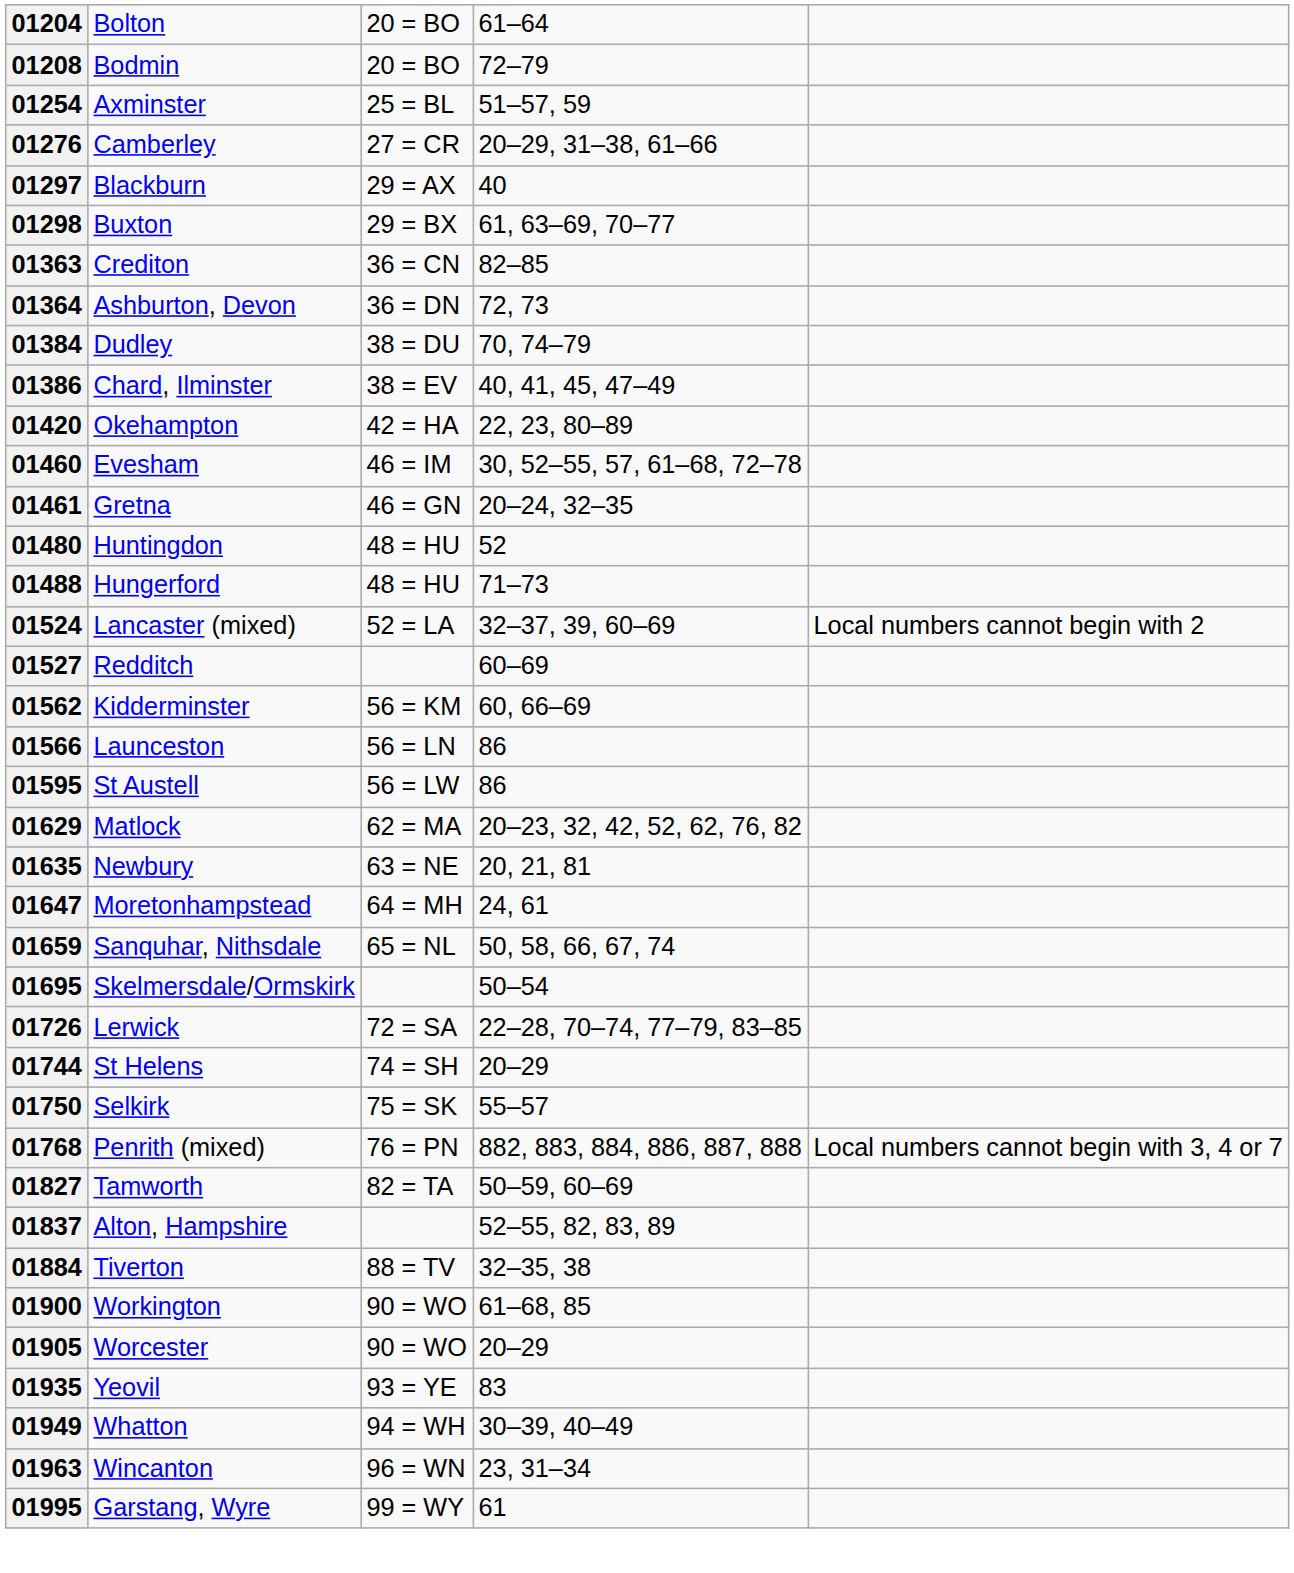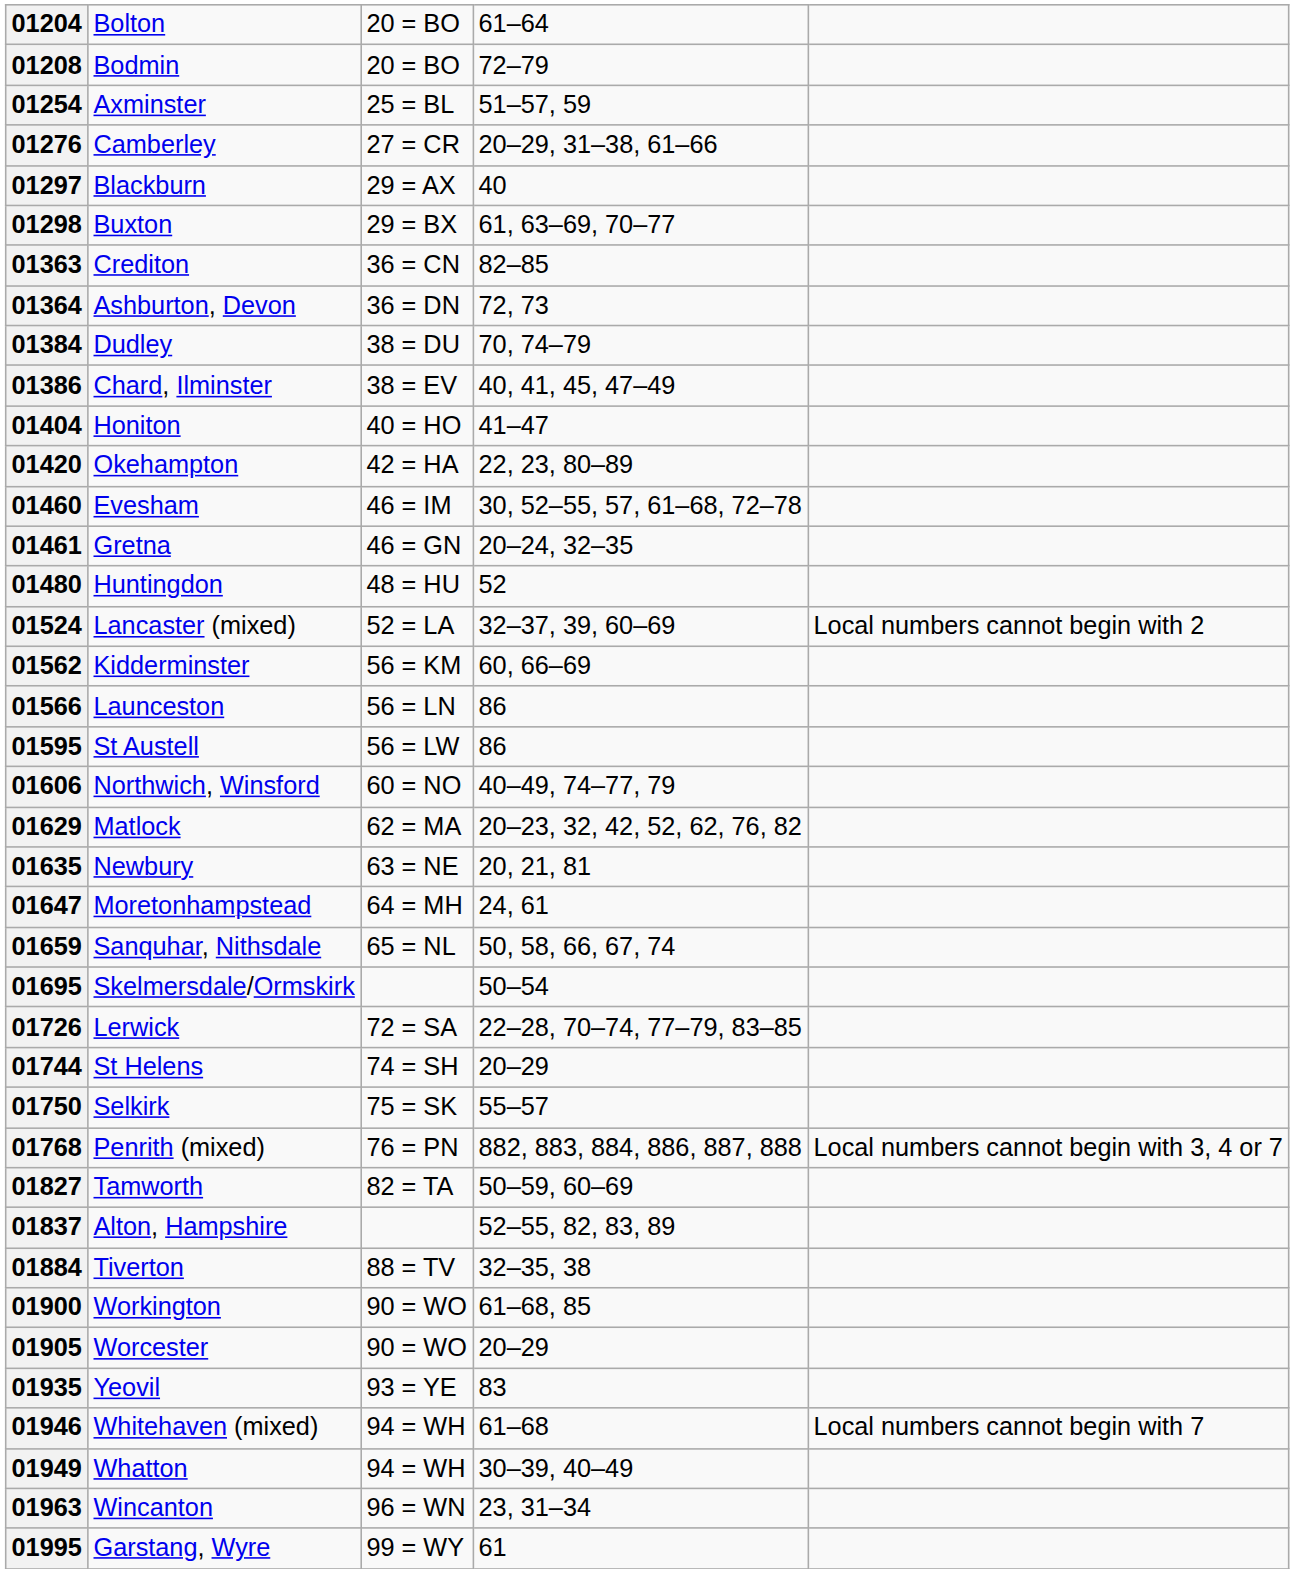 <table class="wikitable" style="width: auto; margin-left: 1.5em;">
 <tr>
 <th scope="row">01204</th>
 <td><a href='#'>Bolton</a></td>
 <td>20 = BO</td>
 <td>61–64</td>
 <td></td>
 </tr>
 <tr>
 <th scope="row">01208</th>
 <td><a href='#'>Bodmin</a></td>
 <td>20 = BO</td>
 <td>72–79</td>
 <td></td>
 </tr>
 <tr>
 <th scope="row">01254</th>
 <td><a href='#'>Axminster</a></td>
 <td>25 = BL</td>
 <td>51–57, 59</td>
 <td></td>
 </tr>
 <tr>
 <th scope="row">01276</th>
 <td><a href='#'>Camberley</a></td>
 <td>27 = CR</td>
 <td>20–29, 31–38, 61–66</td>
 <td></td>
 </tr>
 <tr>
 <th scope="row">01297</th>
 <td><a href='#'>Blackburn</a></td>
 <td>29 = AX</td>
 <td>40</td>
 <td></td>
 </tr>
 <tr>
 <th scope="row">01298</th>
 <td><a href='#'>Buxton</a></td>
 <td>29 = BX</td>
 <td>61, 63–69, 70–77</td>
 <td></td>
 </tr>
 <tr>
 <th scope="row">01363</th>
 <td><a href='#'>Crediton</a></td>
 <td>36 = CN</td>
 <td>82–85</td>
 <td></td>
 </tr>
 <tr>
 <th scope="row">01364</th>
 <td><a href='#'>Ashburton</a>, <a href='#'>Devon</a></td>
 <td>36 = DN</td>
 <td>72, 73</td>
 <td></td>
 </tr>
 <tr>
 <th scope="row">01384</th>
 <td><a href='#'>Dudley</a></td>
 <td>38 = DU</td>
 <td>70, 74–79</td>
 <td></td>
 </tr>
 <tr>
 <th scope="row">01386</th>
 <td><a href='#'>Chard</a>, <a href='#'>Ilminster</a></td>
 <td>38 = EV</td>
 <td>40, 41, 45, 47–49</td>
 <td></td>
 </tr>
 <tr>
+<th scope="row">01404</th>
+<td><a href='#'>Honiton</a></td>
+<td>40 = HO</td>
+<td>41–47</td>
+<td></td>
+</tr>
+<tr>
 <th scope="row">01420</th>
 <td><a href='#'>Okehampton</a></td>
 <td>42 = HA</td>
 <td>22, 23, 80–89</td>
 <td></td>
 </tr>
 <tr>
 <th scope="row">01460</th>
 <td><a href='#'>Evesham</a></td>
 <td>46 = IM</td>
 <td>30, 52–55, 57, 61–68, 72–78</td>
 <td></td>
 </tr>
 <tr>
 <th scope="row">01461</th>
 <td><a href='#'>Gretna</a></td>
 <td>46 = GN</td>
 <td>20–24, 32–35</td>
 <td></td>
 </tr>
 <tr>
 <th scope="row">01480</th>
 <td><a href='#'>Huntingdon</a></td>
 <td>48 = HU</td>
 <td>52</td>
 <td></td>
 </tr>
 <tr>
-<th scope="row">01488</th>
-<td><a href='#'>Hungerford</a></td>
-<td>48 = HU</td>
-<td>71–73</td>
-<td></td>
-</tr>
-<tr>
 <th scope="row">01524</th>
 <td><a href='#'>Lancaster</a> (mixed)</td>
 <td>52 = LA</td>
 <td>32–37, 39, 60–69</td>
 <td>Local numbers cannot begin with 2</td>
-</tr>
-<tr>
-<th scope="row">01527</th>
-<td><a href='#'>Redditch</a></td>
-<td></td>
-<td>60–69</td>
-<td></td>
 </tr>
 <tr>
 <th scope="row">01562</th>
 <td><a href='#'>Kidderminster</a></td>
 <td>56 = KM</td>
 <td>60, 66–69</td>
 <td></td>
 </tr>
 <tr>
 <th scope="row">01566</th>
 <td><a href='#'>Launceston</a></td>
 <td>56 = LN</td>
 <td>86</td>
 <td></td>
 </tr>
 <tr>
 <th scope="row">01595</th>
 <td><a href='#'>St Austell</a></td>
 <td>56 = LW</td>
 <td>86</td>
+<td></td>
+</tr>
+<tr>
+<th scope="row">01606</th>
+<td><a href='#'>Northwich</a>, <a href='#'>Winsford</a></td>
+<td>60 = NO</td>
+<td>40–49, 74–77, 79</td>
 <td></td>
 </tr>
 <tr>
 <th scope="row">01629</th>
 <td><a href='#'>Matlock</a></td>
 <td>62 = MA</td>
 <td>20–23, 32, 42, 52, 62, 76, 82</td>
 <td></td>
 </tr>
 <tr>
 <th scope="row">01635</th>
 <td><a href='#'>Newbury</a></td>
 <td>63 = NE</td>
 <td>20, 21, 81</td>
 <td></td>
 </tr>
 <tr>
 <th scope="row">01647</th>
 <td><a href='#'>Moretonhampstead</a></td>
 <td>64 = MH</td>
 <td>24, 61</td>
 <td></td>
 </tr>
 <tr>
 <th scope="row">01659</th>
 <td><a href='#'>Sanquhar</a>, <a href='#'>Nithsdale</a></td>
 <td>65 = NL</td>
 <td>50, 58, 66, 67, 74</td>
 <td></td>
 </tr>
 <tr>
 <th scope="row">01695</th>
 <td><a href='#'>Skelmersdale</a>/<a href='#'>Ormskirk</a></td>
 <td></td>
 <td>50–54</td>
 <td></td>
 </tr>
 <tr>
 <th scope="row">01726</th>
 <td><a href='#'>Lerwick</a></td>
 <td>72 = SA</td>
 <td>22–28, 70–74, 77–79, 83–85</td>
 <td></td>
 </tr>
 <tr>
 <th scope="row">01744</th>
 <td><a href='#'>St Helens</a></td>
 <td>74 = SH</td>
 <td>20–29</td>
 <td></td>
 </tr>
 <tr>
 <th scope="row">01750</th>
 <td><a href='#'>Selkirk</a></td>
 <td>75 = SK</td>
 <td>55–57</td>
 <td></td>
 </tr>
 <tr>
 <th scope="row">01768</th>
 <td><a href='#'>Penrith</a> (mixed)</td>
 <td>76 = PN</td>
 <td>882, 883, 884, 886, 887, 888</td>
 <td>Local numbers cannot begin with 3, 4 or 7</td>
 </tr>
 <tr>
 <th scope="row">01827</th>
 <td><a href='#'>Tamworth</a></td>
 <td>82 = TA</td>
 <td>50–59, 60–69</td>
 <td></td>
 </tr>
 <tr>
 <th scope="row">01837</th>
 <td><a href='#'>Alton</a>, <a href='#'>Hampshire</a></td>
 <td></td>
 <td>52–55, 82, 83, 89</td>
 <td></td>
 </tr>
 <tr>
 <th scope="row">01884</th>
 <td><a href='#'>Tiverton</a></td>
 <td>88 = TV</td>
 <td>32–35, 38</td>
 <td></td>
 </tr>
 <tr>
 <th scope="row">01900</th>
 <td><a href='#'>Workington</a></td>
 <td>90 = WO</td>
 <td>61–68, 85</td>
 <td></td>
 </tr>
 <tr>
 <th scope="row">01905</th>
 <td><a href='#'>Worcester</a></td>
 <td>90 = WO</td>
 <td>20–29</td>
 <td></td>
 </tr>
 <tr>
 <th scope="row">01935</th>
 <td><a href='#'>Yeovil</a></td>
 <td>93 = YE</td>
 <td>83</td>
 <td></td>
 </tr>
 <tr>
+<th scope="row">01946</th>
+<td><a href='#'>Whitehaven</a> (mixed)</td>
+<td>94 = WH</td>
+<td>61–68</td>
+<td>Local numbers cannot begin with 7</td>
+</tr>
+<tr>
 <th scope="row">01949</th>
 <td><a href='#'>Whatton</a></td>
 <td>94 = WH</td>
 <td>30–39, 40–49</td>
 <td></td>
 </tr>
 <tr>
 <th scope="row">01963</th>
 <td><a href='#'>Wincanton</a></td>
 <td>96 = WN</td>
 <td>23, 31–34</td>
 <td></td>
 </tr>
 <tr>
 <th scope="row">01995</th>
 <td><a href='#'>Garstang</a>, <a href='#'>Wyre</a></td>
 <td>99 = WY</td>
 <td>61</td>
 <td></td>
 </tr>
 </table>
